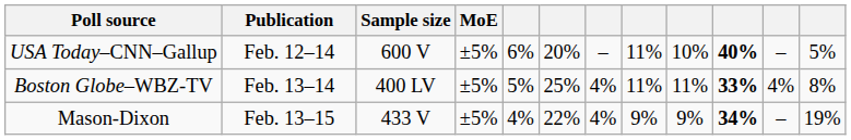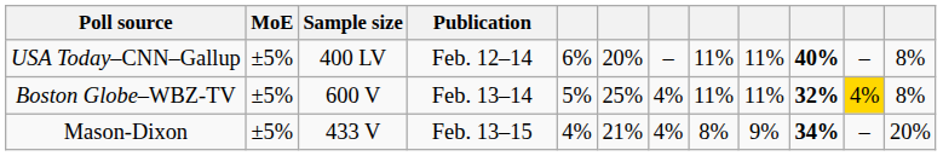 <table class="wikitable" style="font-size:90%;text-align:center;">
 <tr valign="bottom" style="font-size:90%;">
 <th>Poll source</th>
+<th>MoE</th>
+<th>Sample size</th>
 <th style="width:90px;">Publication</th>
-<th>Sample size</th>
-<th>MoE</th>
 <th></th>
 <th></th>
 <th></th>
 <th></th>
 <th></th>
 <th></th>
 <th></th>
 <th></th>
 </tr>
 <tr>
 <td><em>USA Today</em>–CNN–Gallup</td>
+<td>±5%</td>
+<td>400 LV</td>
 <td>Feb. 12–14</td>
-<td>600 V</td>
-<td>±5%</td>
 <td>6%</td>
 <td>20%</td>
 <td>–</td>
 <td>11%</td>
-<td>10%</td>
+<td>11%</td>
 <td><strong>40%</strong></td>
 <td>–</td>
-<td>5%</td>
+<td>8%</td>
 </tr>
 <tr>
 <td><em>Boston Globe</em>–WBZ-TV</td>
+<td>±5%</td>
+<td>600 V</td>
 <td>Feb. 13–14</td>
-<td>400 LV</td>
-<td>±5%</td>
 <td>5%</td>
 <td>25%</td>
 <td>4%</td>
 <td>11%</td>
 <td>11%</td>
-<td><strong>33%</strong></td>
-<td>4%</td>
+<td><strong>32%</strong></td>
+<td style="background: gold;">4%</td>
 <td>8%</td>
 </tr>
 <tr>
 <td>Mason-Dixon</td>
+<td>±5%</td>
+<td>433 V</td>
 <td>Feb. 13–15</td>
-<td>433 V</td>
-<td>±5%</td>
 <td>4%</td>
-<td>22%</td>
+<td>21%</td>
 <td>4%</td>
-<td>9%</td>
+<td>8%</td>
 <td>9%</td>
 <td><strong>34%</strong></td>
 <td>–</td>
-<td>19%</td>
+<td>20%</td>
 </tr>
 </table>
